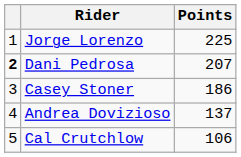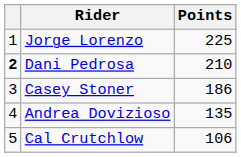 <table class="wikitable" style="font-size: 95%;">
 <tr>
 <th></th>
 <th>Rider</th>
 <th>Points</th>
 </tr>
 <tr>
 <td align=center>1</td>
 <td> <a href='#'>Jorge Lorenzo</a></td>
 <td align=right>225</td>
 </tr>
 <tr>
 <td align=center><strong>2</strong></td>
 <td> <a href='#'>Dani Pedrosa</a></td>
-<td align=right>207</td>
+<td align=right>210</td>
 </tr>
 <tr>
 <td align=center>3</td>
 <td> <a href='#'>Casey Stoner</a></td>
 <td align=right>186</td>
 </tr>
 <tr>
 <td align=center>4</td>
 <td> <a href='#'>Andrea Dovizioso</a></td>
-<td align=right>137</td>
+<td align=right>135</td>
 </tr>
 <tr>
 <td align=center>5</td>
 <td> <a href='#'>Cal Crutchlow</a></td>
 <td align=right>106</td>
 </tr>
 </table>
